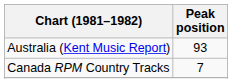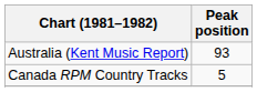 <table class="wikitable sortable">
 <tr>
 <th>Chart (1981–1982)</th>
 <th>Peak<br>position</th>
 </tr>
 <tr>
 <td>Australia (<a href='#'>Kent Music Report</a>)</td>
 <td align="center">93</td>
 </tr>
 <tr>
 <td>Canada <em>RPM</em> Country Tracks</td>
-<td align="center">7</td>
+<td align="center">5</td>
 </tr>
 <tr>
 </tr>
 <tr>
 </tr>
 <tr>
 </tr>
 </table>
